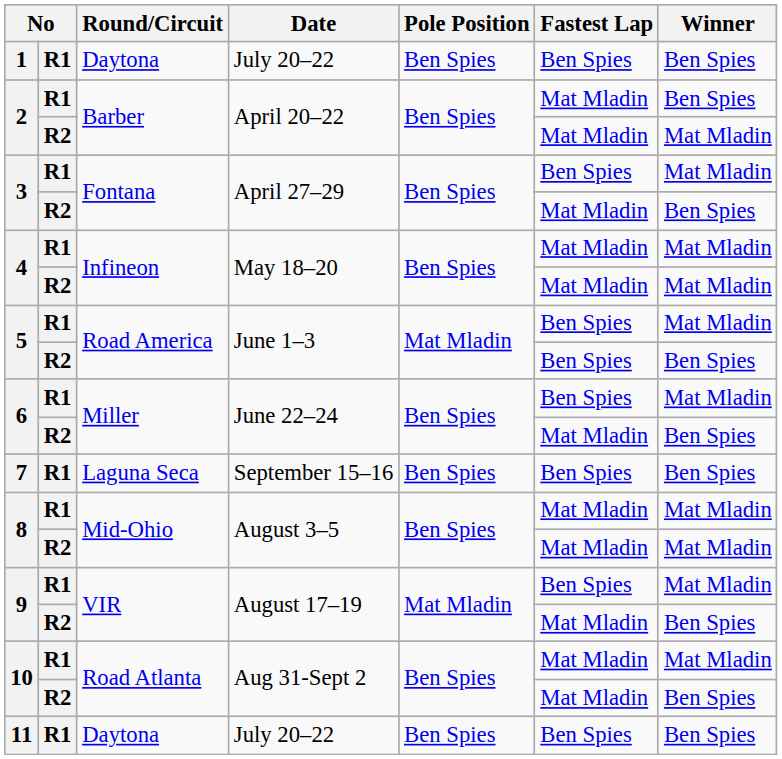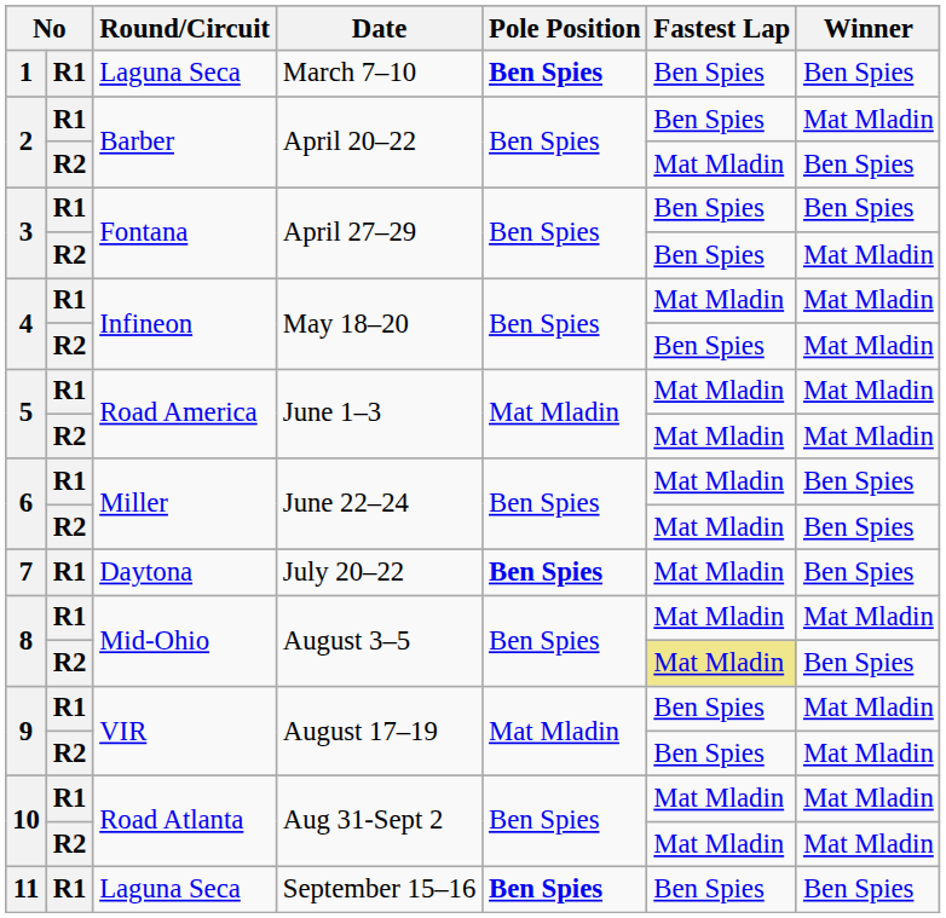 <table class="wikitable" style="font-size: 85%">
 <tr>
 <th colspan=2>No</th>
 <th>Round/Circuit</th>
 <th>Date</th>
 <th>Pole Position</th>
 <th>Fastest Lap</th>
 <th>Winner</th>
 </tr>
 <tr>
 <th>1</th>
 <th>R1</th>
-<td><a href='#'>Daytona</a></td>
-<td>July 20–22</td>
-<td> <a href='#'>Ben Spies</a></td>
+<td><a href='#'>Laguna Seca</a></td>
+<td>March 7–10</td>
+<td><strong> <a href='#'>Ben Spies</a></strong></td>
 <td> <a href='#'>Ben Spies</a></td>
 <td> <a href='#'>Ben Spies</a></td>
 </tr>
 <tr>
 <th rowspan=2>2</th>
 <th>R1</th>
 <td rowspan=2><a href='#'>Barber</a></td>
 <td rowspan=2>April 20–22</td>
 <td rowspan=2> <a href='#'>Ben Spies</a></td>
+<td> <a href='#'>Ben Spies</a></td>
 <td> <a href='#'>Mat Mladin</a></td>
-<td> <a href='#'>Ben Spies</a></td>
 </tr>
 <tr>
 <th>R2</th>
 <td> <a href='#'>Mat Mladin</a></td>
-<td> <a href='#'>Mat Mladin</a></td>
+<td> <a href='#'>Ben Spies</a></td>
 </tr>
 <tr>
 <th rowspan=2>3</th>
 <th>R1</th>
 <td rowspan=2><a href='#'>Fontana</a></td>
 <td rowspan=2>April 27–29</td>
 <td rowspan=2> <a href='#'>Ben Spies</a></td>
 <td> <a href='#'>Ben Spies</a></td>
-<td> <a href='#'>Mat Mladin</a></td>
+<td> <a href='#'>Ben Spies</a></td>
 </tr>
 <tr>
 <th>R2</th>
+<td> <a href='#'>Ben Spies</a></td>
 <td> <a href='#'>Mat Mladin</a></td>
-<td> <a href='#'>Ben Spies</a></td>
 </tr>
 <tr>
 <th rowspan=2>4</th>
 <th>R1</th>
 <td rowspan=2><a href='#'>Infineon</a></td>
 <td rowspan=2>May 18–20</td>
 <td rowspan=2> <a href='#'>Ben Spies</a></td>
 <td> <a href='#'>Mat Mladin</a></td>
 <td> <a href='#'>Mat Mladin</a></td>
 </tr>
 <tr>
 <th>R2</th>
-<td> <a href='#'>Mat Mladin</a></td>
+<td> <a href='#'>Ben Spies</a></td>
 <td> <a href='#'>Mat Mladin</a></td>
 </tr>
 <tr>
 <th rowspan=2>5</th>
 <th>R1</th>
 <td rowspan=2><a href='#'>Road America</a></td>
 <td rowspan=2>June 1–3</td>
 <td rowspan=2> <a href='#'>Mat Mladin</a></td>
-<td> <a href='#'>Ben Spies</a></td>
+<td> <a href='#'>Mat Mladin</a></td>
 <td> <a href='#'>Mat Mladin</a></td>
 </tr>
 <tr>
 <th>R2</th>
-<td> <a href='#'>Ben Spies</a></td>
-<td> <a href='#'>Ben Spies</a></td>
+<td> <a href='#'>Mat Mladin</a></td>
+<td> <a href='#'>Mat Mladin</a></td>
 </tr>
 <tr>
 <th rowspan=2>6</th>
 <th>R1</th>
 <td rowspan=2><a href='#'>Miller</a></td>
 <td rowspan=2>June 22–24</td>
 <td rowspan=2> <a href='#'>Ben Spies</a></td>
+<td> <a href='#'>Mat Mladin</a></td>
 <td> <a href='#'>Ben Spies</a></td>
-<td> <a href='#'>Mat Mladin</a></td>
 </tr>
 <tr>
 <th>R2</th>
 <td> <a href='#'>Mat Mladin</a></td>
 <td> <a href='#'>Ben Spies</a></td>
 </tr>
 <tr>
 <th>7</th>
 <th>R1</th>
-<td><a href='#'>Laguna Seca</a></td>
-<td>September 15–16</td>
-<td> <a href='#'>Ben Spies</a></td>
-<td> <a href='#'>Ben Spies</a></td>
+<td><a href='#'>Daytona</a></td>
+<td>July 20–22</td>
+<td><strong> <a href='#'>Ben Spies</a></strong></td>
+<td> <a href='#'>Mat Mladin</a></td>
 <td> <a href='#'>Ben Spies</a></td>
 </tr>
 <tr>
 <th rowspan=2>8</th>
 <th>R1</th>
 <td rowspan=2><a href='#'>Mid-Ohio</a></td>
 <td rowspan=2>August 3–5</td>
 <td rowspan=2> <a href='#'>Ben Spies</a></td>
 <td> <a href='#'>Mat Mladin</a></td>
 <td> <a href='#'>Mat Mladin</a></td>
 </tr>
 <tr>
 <th>R2</th>
-<td> <a href='#'>Mat Mladin</a></td>
-<td> <a href='#'>Mat Mladin</a></td>
+<td style="background: khaki;"> <a href='#'>Mat Mladin</a></td>
+<td> <a href='#'>Ben Spies</a></td>
 </tr>
 <tr>
 <th rowspan=2>9</th>
 <th>R1</th>
 <td rowspan=2><a href='#'>VIR</a></td>
 <td rowspan=2>August 17–19</td>
 <td rowspan=2> <a href='#'>Mat Mladin</a></td>
 <td> <a href='#'>Ben Spies</a></td>
 <td> <a href='#'>Mat Mladin</a></td>
 </tr>
 <tr>
 <th>R2</th>
+<td> <a href='#'>Ben Spies</a></td>
 <td> <a href='#'>Mat Mladin</a></td>
-<td> <a href='#'>Ben Spies</a></td>
 </tr>
 <tr>
 <th rowspan=2>10</th>
 <th>R1</th>
 <td rowspan=2><a href='#'>Road Atlanta</a></td>
 <td rowspan=2>Aug 31-Sept 2</td>
 <td rowspan=2> <a href='#'>Ben Spies</a></td>
 <td> <a href='#'>Mat Mladin</a></td>
 <td> <a href='#'>Mat Mladin</a></td>
 </tr>
 <tr>
 <th>R2</th>
 <td> <a href='#'>Mat Mladin</a></td>
-<td> <a href='#'>Ben Spies</a></td>
+<td> <a href='#'>Mat Mladin</a></td>
 </tr>
 <tr>
 <th>11</th>
 <th>R1</th>
-<td><a href='#'>Daytona</a></td>
-<td>July 20–22</td>
-<td> <a href='#'>Ben Spies</a></td>
+<td><a href='#'>Laguna Seca</a></td>
+<td>September 15–16</td>
+<td><strong> <a href='#'>Ben Spies</a></strong></td>
 <td> <a href='#'>Ben Spies</a></td>
 <td> <a href='#'>Ben Spies</a></td>
 </tr>
 <tr>
 </tr>
 </table>
